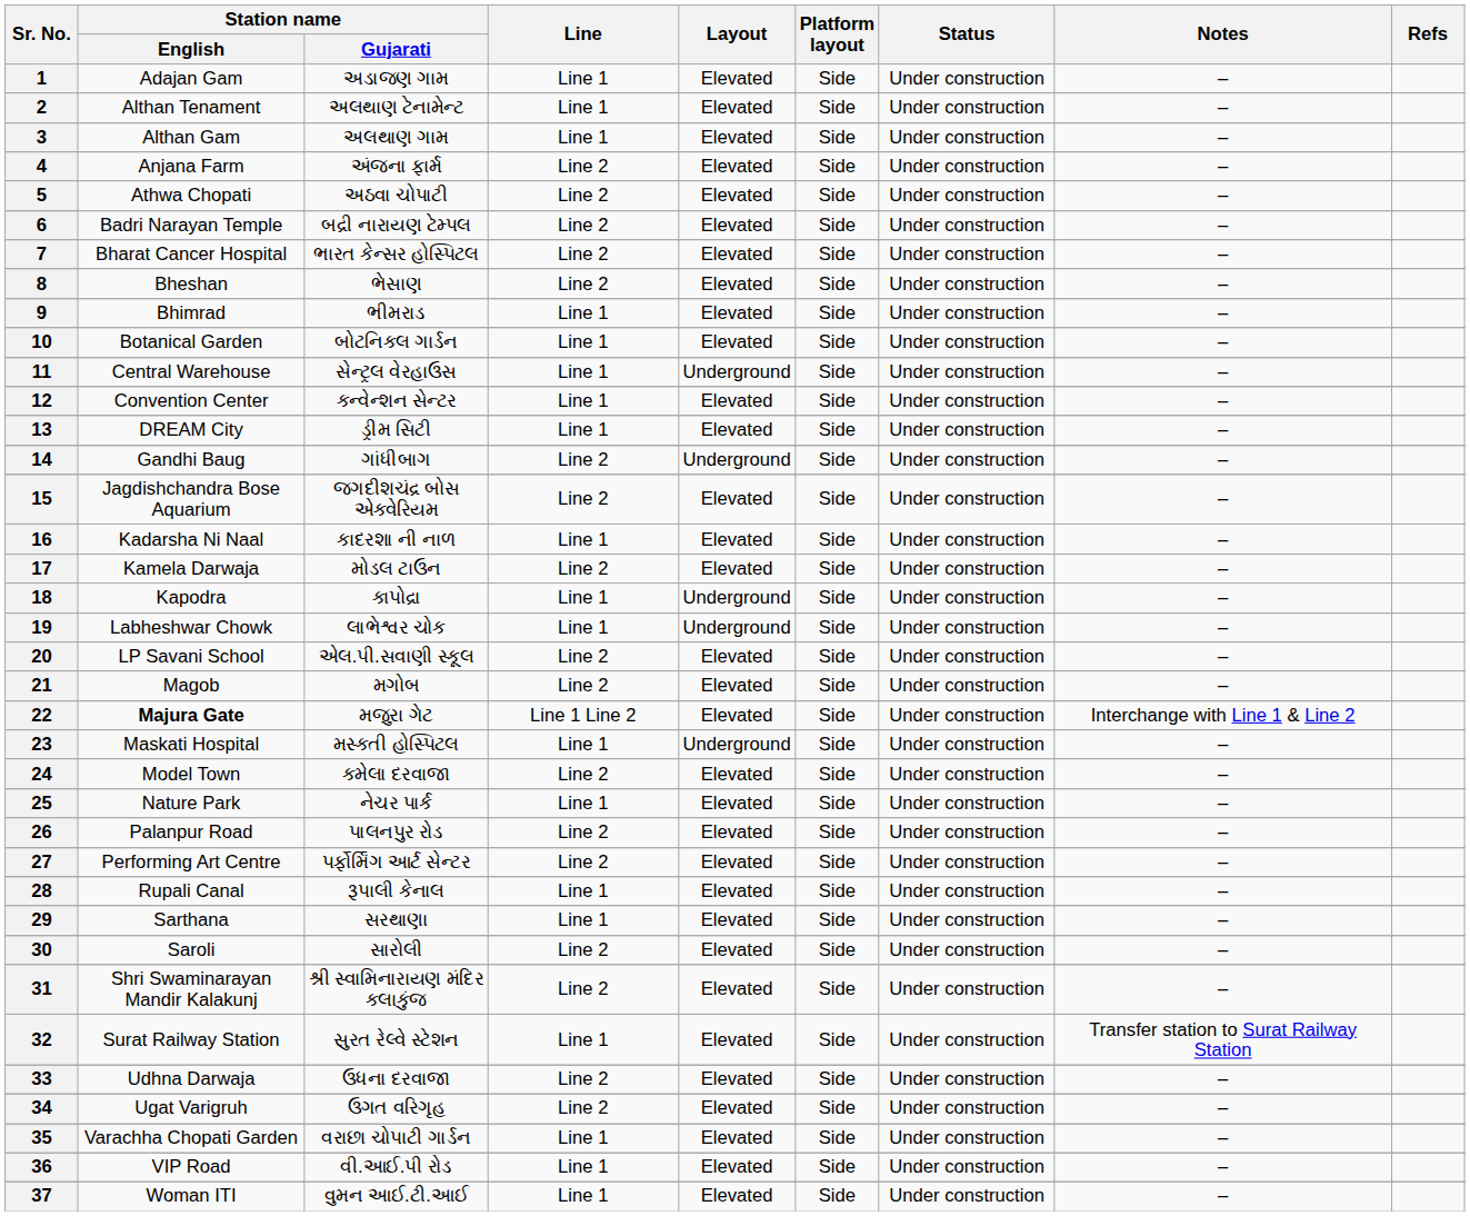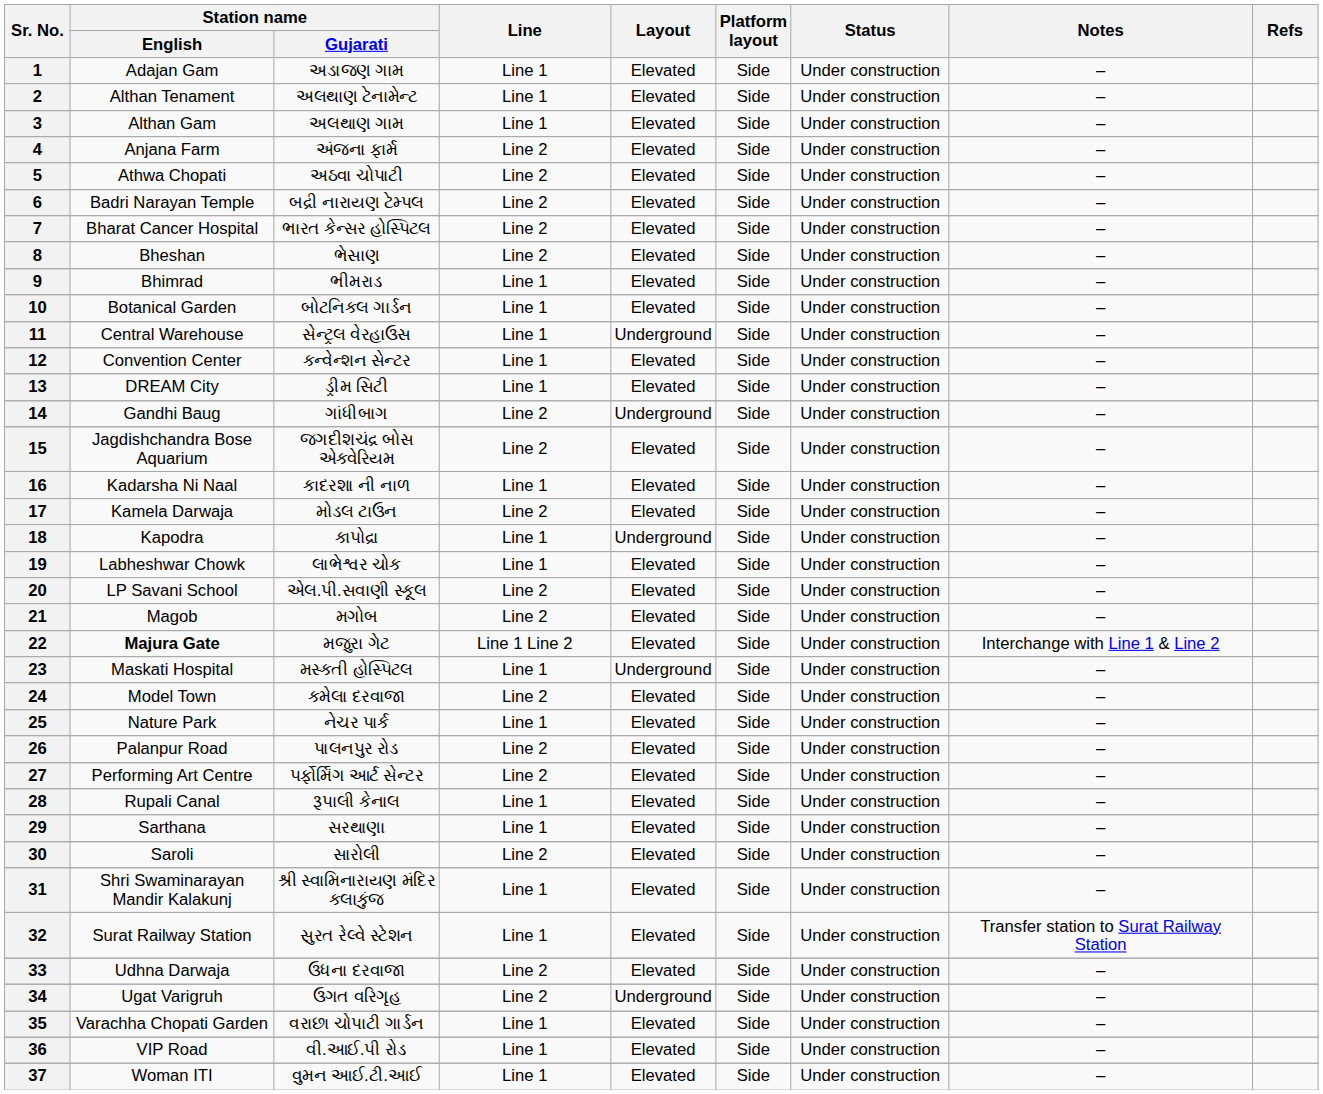 <table class="wikitable sortable" style="text-align: left;" style=font-size:95%; width="100%">
 <tr>
 <th rowspan="2" width="5%">Sr. No.</th>
 <th colspan="2" width="28%">Station name</th>
 <th rowspan="2" width="13%">Line</th>
 <th rowspan="2" width="8%">Layout</th>
 <th rowspan="2" width="5%">Platform layout</th>
 <th rowspan="2" width="12%">Status</th>
 <th rowspan="2" width="23%">Notes</th>
 <th rowspan="2" width="5%">Refs</th>
 </tr>
 <tr>
 <th>English</th>
 <th><a href='#'>Gujarati</a></th>
 </tr>
 <tr>
 <th>1</th>
 <td align="center" style="background-color:#">Adajan Gam</td>
 <td align="center">અડાજણ ગામ</td>
 <td align="center">Line 1</td>
 <td align="center">Elevated</td>
 <td align="center">Side</td>
 <td align="center">Under construction</td>
 <td align="center">–</td>
 <td></td>
 </tr>
 <tr>
 </tr>
 <tr>
 <th>2</th>
 <td align="center" style="background-color:#">Althan Tenament</td>
 <td align="center">અલથાણ ટેનામેન્ટ</td>
 <td align="center">Line 1</td>
 <td align="center">Elevated</td>
 <td align="center">Side</td>
 <td align="center">Under construction</td>
 <td align="center">–</td>
 <td></td>
 </tr>
 <tr>
 </tr>
 <tr>
 <th>3</th>
 <td align="center" style="background-color:#">Althan Gam</td>
 <td align="center">અલથાણ ગામ</td>
 <td align="center">Line 1</td>
 <td align="center">Elevated</td>
 <td align="center">Side</td>
 <td align="center">Under construction</td>
 <td align="center">–</td>
 <td></td>
 </tr>
 <tr>
 </tr>
 <tr>
 <th>4</th>
 <td align="center" style="background-color:#">Anjana Farm</td>
 <td align="center">અંજના ફાર્મ</td>
 <td align="center">Line 2</td>
 <td align="center">Elevated</td>
 <td align="center">Side</td>
 <td align="center">Under construction</td>
 <td align="center">–</td>
 <td></td>
 </tr>
 <tr>
 </tr>
 <tr>
 <th>5</th>
 <td align="center" style="background-color:#">Athwa Chopati</td>
 <td align="center">અઠવા ચોપાટી</td>
 <td align="center">Line 2</td>
 <td align="center">Elevated</td>
 <td align="center">Side</td>
 <td align="center">Under construction</td>
 <td align="center">–</td>
 <td></td>
 </tr>
 <tr>
 </tr>
 <tr>
 <th>6</th>
 <td align="center" style="background-color:#">Badri Narayan Temple</td>
 <td align="center">બદ્રી નારાયણ ટેમ્પલ</td>
 <td align="center">Line 2</td>
 <td align="center">Elevated</td>
 <td align="center">Side</td>
 <td align="center">Under construction</td>
 <td align="center">–</td>
 <td></td>
 </tr>
 <tr>
 </tr>
 <tr>
 <th>7</th>
 <td align="center" style="background-color:#">Bharat Cancer Hospital</td>
 <td align="center">ભારત કેન્સર હોસ્પિટલ</td>
 <td align="center">Line 2</td>
 <td align="center">Elevated</td>
 <td align="center">Side</td>
 <td align="center">Under construction</td>
 <td align="center">–</td>
 <td></td>
 </tr>
 <tr>
 </tr>
 <tr>
 <th>8</th>
 <td align="center" style="background-color:#">Bheshan</td>
 <td align="center">ભેસાણ</td>
 <td align="center">Line 2</td>
 <td align="center">Elevated</td>
 <td align="center">Side</td>
 <td align="center">Under construction</td>
 <td align="center">–</td>
 <td></td>
 </tr>
 <tr>
 </tr>
 <tr>
 <th>9</th>
 <td align="center" style="background-color:#">Bhimrad</td>
 <td align="center">ભીમરાડ</td>
 <td align="center">Line 1</td>
 <td align="center">Elevated</td>
 <td align="center">Side</td>
 <td align="center">Under construction</td>
 <td align="center">–</td>
 <td></td>
 </tr>
 <tr>
 </tr>
 <tr>
 <th>10</th>
 <td align="center" style="background-color:#">Botanical Garden</td>
 <td align="center">બોટનિકલ ગાર્ડન</td>
 <td align="center">Line 1</td>
 <td align="center">Elevated</td>
 <td align="center">Side</td>
 <td align="center">Under construction</td>
 <td align="center">–</td>
 <td></td>
 </tr>
 <tr>
 </tr>
 <tr>
 <th>11</th>
 <td align="center" style="background-color:#">Central Warehouse</td>
 <td align="center">સેન્ટ્રલ વેરહાઉસ</td>
 <td align="center">Line 1</td>
 <td align="center">Underground</td>
 <td align="center">Side</td>
 <td align="center">Under construction</td>
 <td align="center">–</td>
 <td></td>
 </tr>
 <tr>
 </tr>
 <tr>
 <th>12</th>
 <td align="center" style="background-color:#">Convention Center</td>
 <td align="center">કન્વેન્શન સેન્ટર</td>
 <td align="center">Line 1</td>
 <td align="center">Elevated</td>
 <td align="center">Side</td>
 <td align="center">Under construction</td>
 <td align="center">–</td>
 <td></td>
 </tr>
 <tr>
 </tr>
 <tr>
 <th>13</th>
 <td align="center" style="background-color:#">DREAM City</td>
 <td align="center">ડ્રીમ સિટી</td>
 <td align="center">Line 1</td>
 <td align="center">Elevated</td>
 <td align="center">Side</td>
 <td align="center">Under construction</td>
 <td align="center">–</td>
 <td></td>
 </tr>
 <tr>
 </tr>
 <tr>
 <th>14</th>
 <td align="center" style="background-color:#">Gandhi Baug</td>
 <td align="center">ગાંધીબાગ</td>
 <td align="center">Line 2</td>
 <td align="center">Underground</td>
 <td align="center">Side</td>
 <td align="center">Under construction</td>
 <td align="center">–</td>
 <td></td>
 </tr>
 <tr>
 </tr>
 <tr>
 <th>15</th>
 <td align="center" style="background-color:#">Jagdishchandra Bose Aquarium</td>
 <td align="center">જગદીશચંદ્ર બોસ એક્વેરિયમ</td>
 <td align="center">Line 2</td>
 <td align="center">Elevated</td>
 <td align="center">Side</td>
 <td align="center">Under construction</td>
 <td align="center">–</td>
 <td></td>
 </tr>
 <tr>
 </tr>
 <tr>
 <th>16</th>
 <td align="center" style="background-color:#">Kadarsha Ni Naal</td>
 <td align="center">કાદરશા ની નાળ</td>
 <td align="center">Line 1</td>
 <td align="center">Elevated</td>
 <td align="center">Side</td>
 <td align="center">Under construction</td>
 <td align="center">–</td>
 <td></td>
 </tr>
 <tr>
 </tr>
 <tr>
 <th>17</th>
 <td align="center" style="background-color:#">Kamela Darwaja</td>
 <td align="center">મોડલ ટાઉન</td>
 <td align="center">Line 2</td>
 <td align="center">Elevated</td>
 <td align="center">Side</td>
 <td align="center">Under construction</td>
 <td align="center">–</td>
 <td></td>
 </tr>
 <tr>
 </tr>
 <tr>
 <th>18</th>
 <td align="center" style="background-color:#">Kapodra</td>
 <td align="center">કાપોદ્રા</td>
 <td align="center">Line 1</td>
 <td align="center">Underground</td>
 <td align="center">Side</td>
 <td align="center">Under construction</td>
 <td align="center">–</td>
 <td></td>
 </tr>
 <tr>
 </tr>
 <tr>
 <th>19</th>
 <td align="center" style="background-color:#">Labheshwar Chowk</td>
 <td align="center">લાભેશ્વર ચોક</td>
 <td align="center">Line 1</td>
-<td align="center">Underground</td>
+<td align="center">Elevated</td>
 <td align="center">Side</td>
 <td align="center">Under construction</td>
 <td align="center">–</td>
 <td></td>
 </tr>
 <tr>
 </tr>
 <tr>
 <th>20</th>
 <td align="center" style="background-color:#">LP Savani School</td>
 <td align="center">એલ.પી.સવાણી સ્કૂલ</td>
 <td align="center">Line 2</td>
 <td align="center">Elevated</td>
 <td align="center">Side</td>
 <td align="center">Under construction</td>
 <td align="center">–</td>
 <td></td>
 </tr>
 <tr>
 </tr>
 <tr>
 <th>21</th>
 <td align="center" style="background-color:#">Magob</td>
 <td align="center">મગોબ</td>
 <td align="center">Line 2</td>
 <td align="center">Elevated</td>
 <td align="center">Side</td>
 <td align="center">Under construction</td>
 <td align="center">–</td>
 <td></td>
 </tr>
 <tr>
 </tr>
 <tr>
 <th>22</th>
 <td align="center" style="background-color:#"><strong>Majura Gate</strong></td>
 <td align="center">મજુરા ગેટ</td>
 <td align="center">Line 1 Line 2</td>
 <td align="center">Elevated</td>
 <td align="center">Side</td>
 <td align="center">Under construction</td>
 <td align="center">Interchange with <a href='#'>Line 1</a> & <a href='#'>Line 2</a></td>
 <td></td>
 </tr>
 <tr>
 </tr>
 <tr>
 <th>23</th>
 <td align="center" style="background-color:#">Maskati Hospital</td>
 <td align="center">મસ્કતી હોસ્પિટલ</td>
 <td align="center">Line 1</td>
 <td align="center">Underground</td>
 <td align="center">Side</td>
 <td align="center">Under construction</td>
 <td align="center">–</td>
 <td></td>
 </tr>
 <tr>
 </tr>
 <tr>
 <th>24</th>
 <td align="center" style="background-color:#">Model Town</td>
 <td align="center">કમેલા દરવાજા</td>
 <td align="center">Line 2</td>
 <td align="center">Elevated</td>
 <td align="center">Side</td>
 <td align="center">Under construction</td>
 <td align="center">–</td>
 <td></td>
 </tr>
 <tr>
 </tr>
 <tr>
 <th>25</th>
 <td align="center" style="background-color:#">Nature Park</td>
 <td align="center">નેચર પાર્ક</td>
 <td align="center">Line 1</td>
 <td align="center">Elevated</td>
 <td align="center">Side</td>
 <td align="center">Under construction</td>
 <td align="center">–</td>
 <td></td>
 </tr>
 <tr>
 </tr>
 <tr>
 <th>26</th>
 <td align="center" style="background-color:#">Palanpur Road</td>
 <td align="center">પાલનપુર રોડ</td>
 <td align="center">Line 2</td>
 <td align="center">Elevated</td>
 <td align="center">Side</td>
 <td align="center">Under construction</td>
 <td align="center">–</td>
 <td></td>
 </tr>
 <tr>
 </tr>
 <tr>
 <th>27</th>
 <td align="center" style="background-color:#">Performing Art Centre</td>
 <td align="center">પર્ફોર્મિંગ આર્ટ સેન્ટર</td>
 <td align="center">Line 2</td>
 <td align="center">Elevated</td>
 <td align="center">Side</td>
 <td align="center">Under construction</td>
 <td align="center">–</td>
 <td></td>
 </tr>
 <tr>
 </tr>
 <tr>
 <th>28</th>
 <td align="center" style="background-color:#">Rupali Canal</td>
 <td align="center">રૂપાલી કેનાલ</td>
 <td align="center">Line 1</td>
 <td align="center">Elevated</td>
 <td align="center">Side</td>
 <td align="center">Under construction</td>
 <td align="center">–</td>
 <td></td>
 </tr>
 <tr>
 </tr>
 <tr>
 <th>29</th>
 <td align="center" style="background-color:#">Sarthana</td>
 <td align="center">સરથાણા</td>
 <td align="center">Line 1</td>
 <td align="center">Elevated</td>
 <td align="center">Side</td>
 <td align="center">Under construction</td>
 <td align="center">–</td>
 <td></td>
 </tr>
 <tr>
 </tr>
 <tr>
 <th>30</th>
 <td align="center" style="background-color:#">Saroli</td>
 <td align="center">સારોલી</td>
 <td align="center">Line 2</td>
 <td align="center">Elevated</td>
 <td align="center">Side</td>
 <td align="center">Under construction</td>
 <td align="center">–</td>
 <td></td>
 </tr>
 <tr>
 </tr>
 <tr>
 <th>31</th>
 <td align="center" style="background-color:#">Shri Swaminarayan Mandir Kalakunj</td>
 <td align="center">શ્રી સ્વામિનારાયણ મંદિર કલાકુંજ</td>
-<td align="center">Line 2</td>
+<td align="center">Line 1</td>
 <td align="center">Elevated</td>
 <td align="center">Side</td>
 <td align="center">Under construction</td>
 <td align="center">–</td>
 <td></td>
 </tr>
 <tr>
 </tr>
 <tr>
 <th>32</th>
 <td align="center" style="background-color:#">Surat Railway Station</td>
 <td align="center">સુરત રેલ્વે સ્ટેશન</td>
 <td align="center">Line 1</td>
 <td align="center">Elevated</td>
 <td align="center">Side</td>
 <td align="center">Under construction</td>
 <td align="center">Transfer station to <a href='#'>Surat Railway Station</a></td>
 <td></td>
 </tr>
 <tr>
 </tr>
 <tr>
 <th>33</th>
 <td align="center" style="background-color:#">Udhna Darwaja</td>
 <td align="center">ઉધના દરવાજા</td>
 <td align="center">Line 2</td>
 <td align="center">Elevated</td>
 <td align="center">Side</td>
 <td align="center">Under construction</td>
 <td align="center">–</td>
 <td></td>
 </tr>
 <tr>
 </tr>
 <tr>
 <th>34</th>
 <td align="center" style="background-color:#">Ugat Varigruh</td>
 <td align="center">ઉગત વરિગૃહ</td>
 <td align="center">Line 2</td>
-<td align="center">Elevated</td>
+<td align="center">Underground</td>
 <td align="center">Side</td>
 <td align="center">Under construction</td>
 <td align="center">–</td>
 <td></td>
 </tr>
 <tr>
 </tr>
 <tr>
 <th>35</th>
 <td align="center" style="background-color:#">Varachha Chopati Garden</td>
 <td align="center">વરાછા ચોપાટી ગાર્ડન</td>
 <td align="center">Line 1</td>
 <td align="center">Elevated</td>
 <td align="center">Side</td>
 <td align="center">Under construction</td>
 <td align="center">–</td>
 <td></td>
 </tr>
 <tr>
 </tr>
 <tr>
 <th>36</th>
 <td align="center" style="background-color:#">VIP Road</td>
 <td align="center">વી.આઈ.પી રોડ</td>
 <td align="center">Line 1</td>
 <td align="center">Elevated</td>
 <td align="center">Side</td>
 <td align="center">Under construction</td>
 <td align="center">–</td>
 <td></td>
 </tr>
 <tr>
 </tr>
 <tr>
 <th>37</th>
 <td align="center" style="background-color:#">Woman ITI</td>
 <td align="center">વુમન આઈ.ટી.આઈ</td>
 <td align="center">Line 1</td>
 <td align="center">Elevated</td>
 <td align="center">Side</td>
 <td align="center">Under construction</td>
 <td align="center">–</td>
 <td></td>
 </tr>
 <tr>
 </tr>
 </table>
